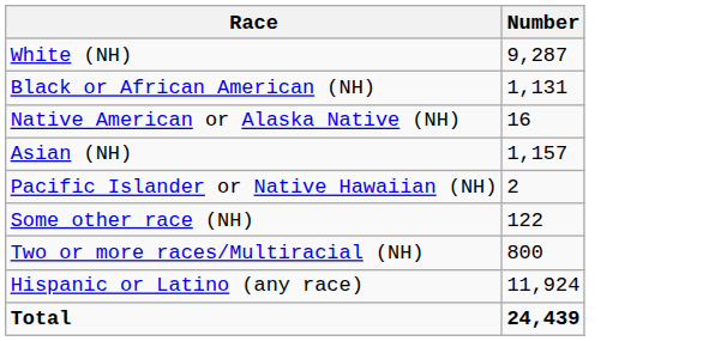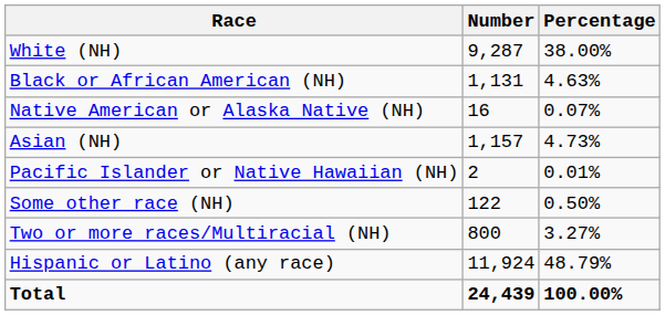 <table class="wikitable">
 <tr>
 <th>Race</th>
 <th>Number</th>
+<th>Percentage</th>
 </tr>
 <tr>
 <td><a href='#'>White</a> (NH)</td>
 <td>9,287</td>
+<td>38.00%</td>
 </tr>
 <tr>
 <td><a href='#'>Black or African American</a> (NH)</td>
 <td>1,131</td>
+<td>4.63%</td>
 </tr>
 <tr>
 <td><a href='#'>Native American</a> or <a href='#'>Alaska Native</a> (NH)</td>
 <td>16</td>
+<td>0.07%</td>
 </tr>
 <tr>
 <td><a href='#'>Asian</a> (NH)</td>
 <td>1,157</td>
+<td>4.73%</td>
 </tr>
 <tr>
 <td><a href='#'>Pacific Islander</a> or <a href='#'>Native Hawaiian</a> (NH)</td>
 <td>2</td>
+<td>0.01%</td>
 </tr>
 <tr>
 <td><a href='#'>Some other race</a> (NH)</td>
 <td>122</td>
+<td>0.50%</td>
 </tr>
 <tr>
 <td><a href='#'>Two or more races/Multiracial</a> (NH)</td>
 <td>800</td>
+<td>3.27%</td>
 </tr>
 <tr>
 <td><a href='#'>Hispanic or Latino</a> (any race)</td>
 <td>11,924</td>
+<td>48.79%</td>
 </tr>
 <tr>
 <td><strong>Total</strong></td>
 <td><strong>24,439</strong></td>
+<td><strong>100.00%</strong></td>
 </tr>
 </table>
